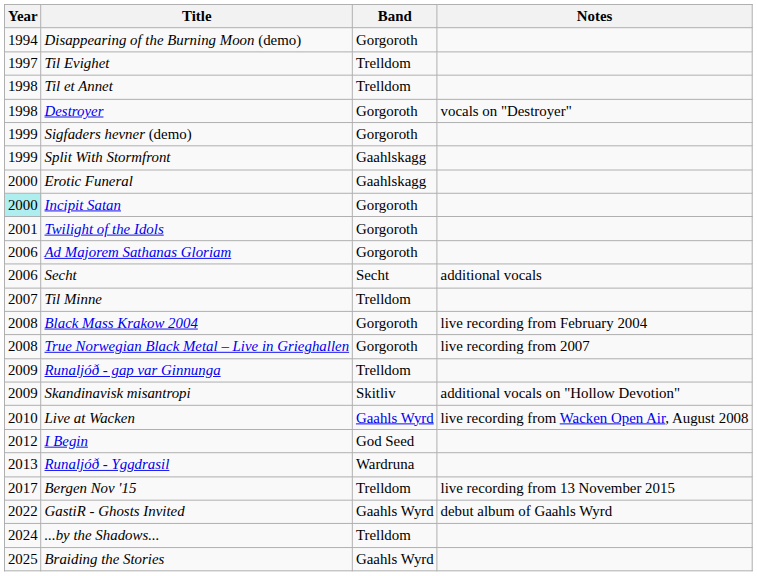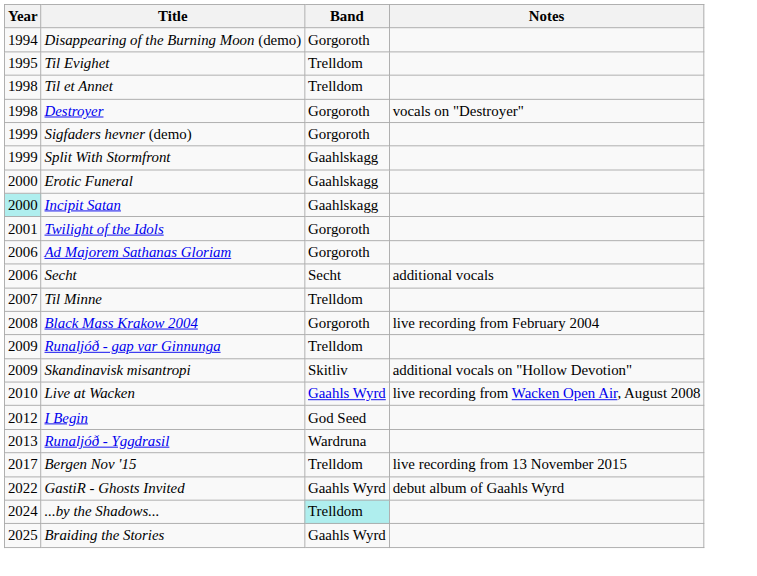 <table class="wikitable">
 <tr>
 <th>Year</th>
 <th>Title</th>
 <th>Band</th>
 <th>Notes</th>
 </tr>
 <tr>
 <td>1994</td>
 <td><em>Disappearing of the Burning Moon</em> (demo)</td>
 <td>Gorgoroth</td>
 <td></td>
 </tr>
 <tr>
-<td>1997</td>
+<td>1995</td>
 <td><em>Til Evighet</em></td>
 <td>Trelldom</td>
 <td></td>
 </tr>
 <tr>
 <td>1998</td>
 <td><em>Til et Annet</em></td>
 <td>Trelldom</td>
 <td></td>
 </tr>
 <tr>
 <td>1998</td>
 <td><em><a href='#'>Destroyer</a></em></td>
 <td>Gorgoroth</td>
 <td>vocals on "Destroyer"</td>
 </tr>
 <tr>
 <td>1999</td>
 <td><em>Sigfaders hevner</em> (demo)</td>
 <td>Gorgoroth</td>
 <td></td>
 </tr>
 <tr>
 <td>1999</td>
 <td><em>Split With Stormfront</em></td>
 <td>Gaahlskagg</td>
 <td></td>
 </tr>
 <tr>
 <td>2000</td>
 <td><em>Erotic Funeral</em></td>
 <td>Gaahlskagg</td>
 <td></td>
 </tr>
 <tr>
 <td style="background: paleturquoise;">2000</td>
 <td><em><a href='#'>Incipit Satan</a></em></td>
-<td>Gorgoroth</td>
+<td>Gaahlskagg</td>
 <td></td>
 </tr>
 <tr>
 <td>2001</td>
 <td><em><a href='#'>Twilight of the Idols</a></em></td>
 <td>Gorgoroth</td>
 <td></td>
 </tr>
 <tr>
 <td>2006</td>
 <td><em><a href='#'>Ad Majorem Sathanas Gloriam</a></em></td>
 <td>Gorgoroth</td>
 <td></td>
 </tr>
 <tr>
 <td>2006</td>
 <td><em>Secht</em></td>
 <td>Secht</td>
 <td>additional vocals</td>
 </tr>
 <tr>
 <td>2007</td>
 <td><em>Til Minne</em></td>
 <td>Trelldom</td>
 <td></td>
 </tr>
 <tr>
 <td>2008</td>
 <td><em><a href='#'>Black Mass Krakow 2004</a></em></td>
 <td>Gorgoroth</td>
 <td>live recording from February 2004</td>
-</tr>
-<tr>
-<td>2008</td>
-<td><em><a href='#'>True Norwegian Black Metal – Live in Grieghallen</a></em></td>
-<td>Gorgoroth</td>
-<td>live recording from 2007</td>
 </tr>
 <tr>
 <td>2009</td>
 <td><em> <a href='#'>Runaljóð - gap var Ginnunga</a></em></td>
 <td>Trelldom</td>
 <td></td>
 </tr>
 <tr>
 <td>2009</td>
 <td><em>Skandinavisk misantropi</em></td>
 <td>Skitliv</td>
 <td>additional vocals on "Hollow Devotion"</td>
 </tr>
 <tr>
 <td>2010</td>
 <td><em>Live at Wacken</em></td>
 <td><a href='#'>Gaahls Wyrd</a></td>
 <td>live recording from <a href='#'>Wacken Open Air</a>, August 2008</td>
 </tr>
 <tr>
 <td>2012</td>
 <td><em><a href='#'>I Begin</a></em></td>
 <td>God Seed</td>
 <td></td>
 </tr>
 <tr>
 <td>2013</td>
 <td><em> <a href='#'>Runaljóð - Yggdrasil</a></em></td>
 <td>Wardruna</td>
 <td></td>
 </tr>
 <tr>
 <td>2017</td>
 <td><em>Bergen Nov '15</em></td>
 <td>Trelldom</td>
 <td>live recording from 13 November 2015</td>
 </tr>
 <tr>
 <td>2022</td>
 <td><em>GastiR - Ghosts Invited</em></td>
 <td>Gaahls Wyrd</td>
 <td>debut album of Gaahls Wyrd</td>
 </tr>
 <tr>
 <td>2024</td>
 <td><em>...by the Shadows...</em></td>
-<td>Trelldom</td>
+<td style="background: paleturquoise;">Trelldom</td>
 <td></td>
 </tr>
 <tr>
 <td>2025</td>
 <td><em>Braiding the Stories</em></td>
 <td>Gaahls Wyrd</td>
 <td></td>
 </tr>
 </table>
